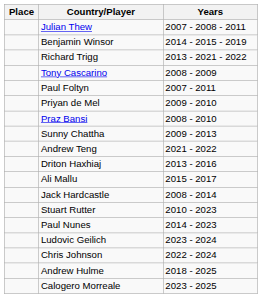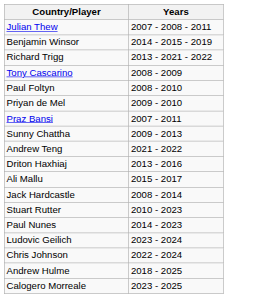 <table class="wikitable">
 <tr>
-<th width="50">Place</th>
 <th width="200">Country/Player</th>
 <th width="150">Years</th>
 </tr>
 <tr>
-<td></td>
 <td> <a href='#'>Julian Thew</a></td>
 <td>2007 - 2008 - 2011</td>
 </tr>
 <tr>
-<td></td>
 <td> Benjamin Winsor</td>
 <td>2014 - 2015 - 2019</td>
 </tr>
 <tr>
-<td></td>
 <td> Richard Trigg</td>
 <td>2013 - 2021 - 2022</td>
 </tr>
 <tr>
-<td></td>
 <td> <a href='#'>Tony Cascarino</a></td>
 <td>2008 - 2009</td>
 </tr>
 <tr>
-<td></td>
 <td> Paul Foltyn</td>
-<td>2007 - 2011</td>
+<td>2008 - 2010</td>
 </tr>
 <tr>
-<td></td>
 <td> Priyan de Mel</td>
 <td>2009 - 2010</td>
 </tr>
 <tr>
-<td></td>
 <td> <a href='#'>Praz Bansi</a></td>
-<td>2008 - 2010</td>
+<td>2007 - 2011</td>
 </tr>
 <tr>
-<td></td>
 <td> Sunny Chattha</td>
 <td>2009 - 2013</td>
 </tr>
 <tr>
-<td></td>
 <td> Andrew Teng</td>
 <td>2021 - 2022</td>
 </tr>
 <tr>
-<td></td>
 <td> Driton Haxhiaj</td>
 <td>2013 - 2016</td>
 </tr>
 <tr>
-<td></td>
 <td> Ali Mallu</td>
 <td>2015 - 2017</td>
 </tr>
 <tr>
-<td></td>
 <td> Jack Hardcastle</td>
 <td>2008 - 2014</td>
 </tr>
 <tr>
-<td></td>
 <td> Stuart Rutter</td>
 <td>2010 - 2023</td>
 </tr>
 <tr>
-<td></td>
 <td> Paul Nunes</td>
 <td>2014 - 2023</td>
 </tr>
 <tr>
-<td></td>
 <td> Ludovic Geilich</td>
 <td>2023 - 2024</td>
 </tr>
 <tr>
-<td></td>
 <td> Chris Johnson</td>
 <td>2022 - 2024</td>
 </tr>
 <tr>
-<td></td>
 <td> Andrew Hulme</td>
 <td>2018 - 2025</td>
 </tr>
 <tr>
-<td></td>
 <td> Calogero Morreale</td>
 <td>2023 - 2025</td>
 </tr>
 </table>
